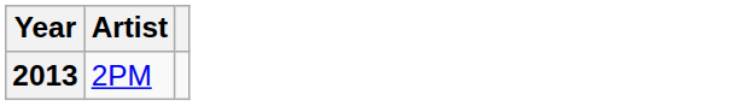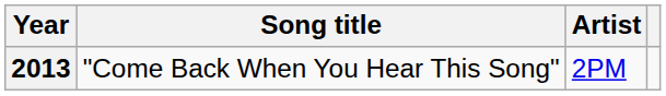 <table class="wikitable plainrowheaders">
 <tr>
 <th scope="col">Year</th>
+<th scope="col">Song title</th>
 <th scope="col">Artist</th>
 <th scope="col" class="unsortable"></th>
 </tr>
 <tr>
 <th scope="row">2013</th>
+<td>"Come Back When You Hear This Song"</td>
 <td><a href='#'>2PM</a></td>
 <td style="text-align:center"></td>
 </tr>
 </table>
